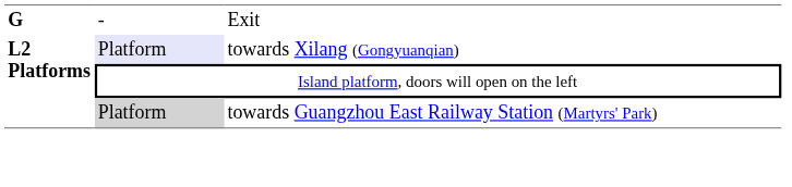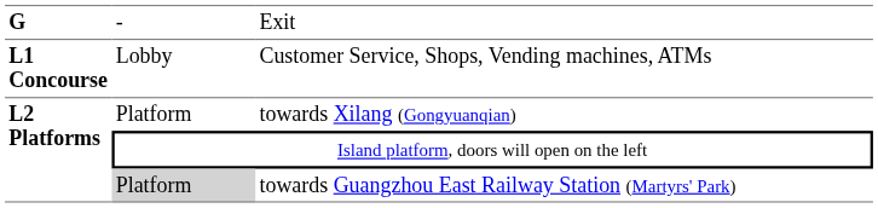 <table table border=0 cellspacing=0 cellpadding=3>
 <tr>
 <td style="border-top:solid 1px gray;" width=50 valign=top><strong>G</strong></td>
 <td style="border-top:solid 1px gray;" width=100 valign=top>-</td>
 <td style="border-top:solid 1px gray;" width=450 valign=top>Exit</td>
 </tr>
 <tr>
+<td style="border-bottom:solid 1px gray; border-top:solid 1px gray;" valign=top width=50><strong>L1<br>Concourse</strong></td>
+<td style="border-bottom:solid 1px gray; border-top:solid 1px gray;" valign=top width=100>Lobby</td>
+<td style="border-bottom:solid 1px gray; border-top:solid 1px gray;" valign=top width=450>Customer Service, Shops, Vending machines, ATMs</td>
+</tr>
+<tr>
 <td style="border-bottom:solid 1px gray;" rowspan=3 valign=top><strong>L2<br>Platforms</strong></td>
-<td style="background: lavender;">Platform </td>
+<td>Platform </td>
 <td>  towards <a href='#'>Xilang</a> <small>(<a href='#'>Gongyuanqian</a>)</small></td>
 </tr>
 <tr>
 <td style="border-right:solid 2px black;border-left:solid 2px black;border-top:solid 2px black;border-bottom:solid 2px black;text-align:center;" colspan=2><small><a href='#'>Island platform</a>, doors will open on the left</small></td>
 </tr>
 <tr>
 <td style="background: lightgrey; border-bottom:solid 1px gray;">Platform </td>
 <td style="border-bottom:solid 1px gray;"><span></span>  towards <a href='#'>Guangzhou East Railway Station</a> <small>(<a href='#'>Martyrs' Park</a>)</small> </td>
 </tr>
 </table>
